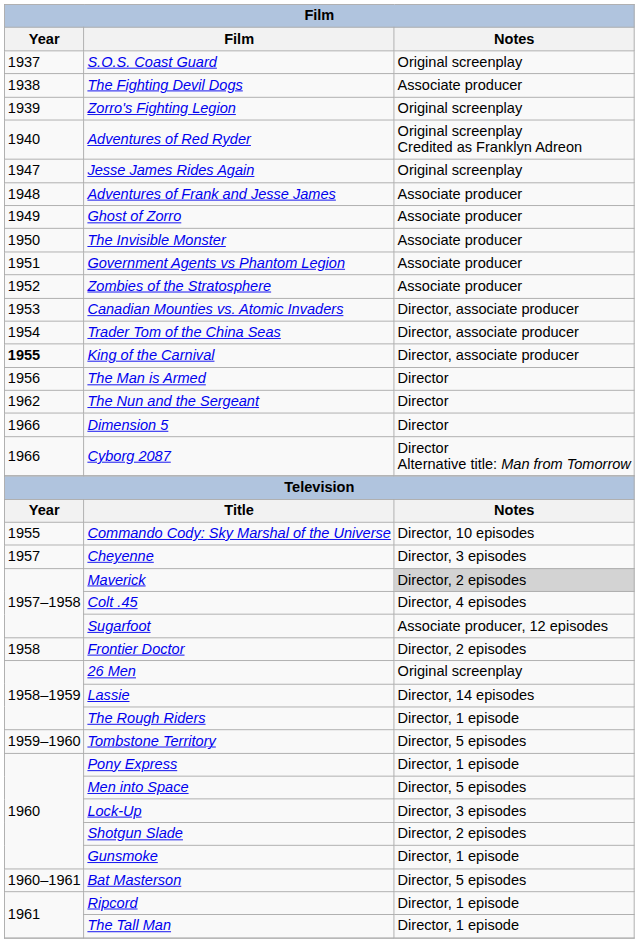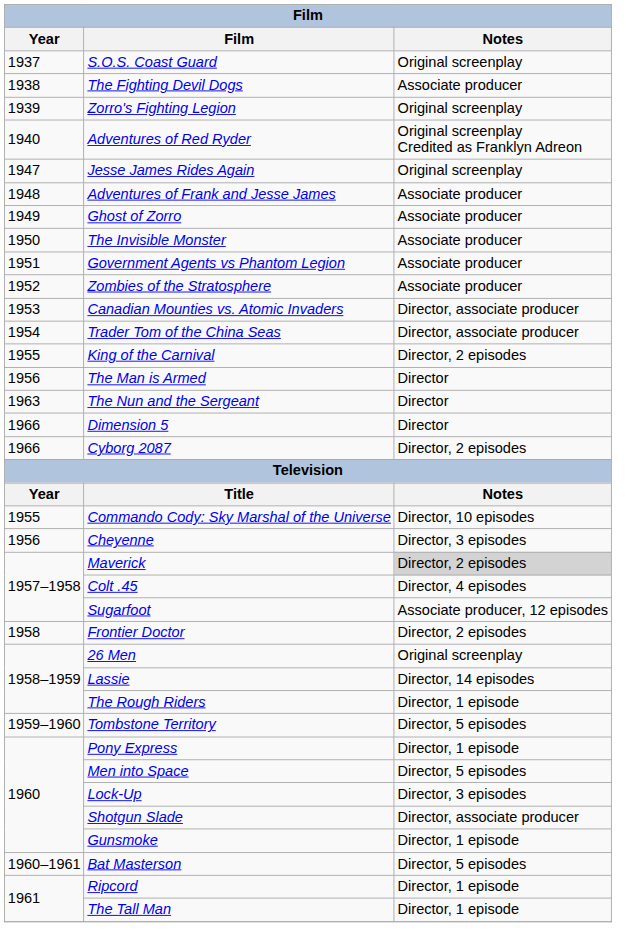 <table class="wikitable">
 <tr>
 <th colspan="4" style="background: LightSteelBlue;">Film</th>
 </tr>
 <tr>
 <th>Year</th>
 <th>Film</th>
 <th>Notes</th>
 </tr>
 <tr>
 <td>1937</td>
 <td><em><a href='#'>S.O.S. Coast Guard</a></em></td>
 <td>Original screenplay</td>
 </tr>
 <tr>
 <td>1938</td>
 <td><em><a href='#'>The Fighting Devil Dogs</a></em></td>
 <td>Associate producer</td>
 </tr>
 <tr>
 <td>1939</td>
 <td><em><a href='#'>Zorro's Fighting Legion</a></em></td>
 <td>Original screenplay</td>
 </tr>
 <tr>
 <td>1940</td>
 <td><em><a href='#'>Adventures of Red Ryder</a></em></td>
 <td>Original screenplay<br>Credited as Franklyn Adreon</td>
 </tr>
 <tr>
 <td>1947</td>
 <td><em><a href='#'>Jesse James Rides Again</a></em></td>
 <td>Original screenplay</td>
 </tr>
 <tr>
 <td>1948</td>
 <td><em><a href='#'>Adventures of Frank and Jesse James</a></em></td>
 <td>Associate producer</td>
 </tr>
 <tr>
 <td>1949</td>
 <td><em><a href='#'>Ghost of Zorro</a></em></td>
 <td>Associate producer</td>
 </tr>
 <tr>
 <td>1950</td>
 <td><em><a href='#'>The Invisible Monster</a></em></td>
 <td>Associate producer</td>
 </tr>
 <tr>
 <td>1951</td>
 <td><em><a href='#'>Government Agents vs Phantom Legion</a></em></td>
 <td>Associate producer</td>
 </tr>
 <tr>
 <td>1952</td>
 <td><em><a href='#'>Zombies of the Stratosphere</a></em></td>
 <td>Associate producer</td>
 </tr>
 <tr>
 <td>1953</td>
 <td><em><a href='#'>Canadian Mounties vs. Atomic Invaders</a></em></td>
 <td>Director, associate producer</td>
 </tr>
 <tr>
 <td>1954</td>
 <td><em><a href='#'>Trader Tom of the China Seas</a></em></td>
 <td>Director, associate producer</td>
 </tr>
 <tr>
-<td><strong>1955</strong></td>
+<td>1955</td>
 <td><em><a href='#'>King of the Carnival</a></em></td>
-<td>Director, associate producer</td>
+<td>Director, 2 episodes</td>
 </tr>
 <tr>
 <td>1956</td>
 <td><em><a href='#'>The Man is Armed</a></em></td>
 <td>Director</td>
 </tr>
 <tr>
-<td>1962</td>
+<td>1963</td>
 <td><em><a href='#'>The Nun and the Sergeant</a></em></td>
 <td>Director</td>
 </tr>
 <tr>
 <td>1966</td>
 <td><em><a href='#'>Dimension 5</a></em></td>
 <td>Director</td>
 </tr>
 <tr>
 <td>1966</td>
 <td><em><a href='#'>Cyborg 2087</a></em></td>
-<td>Director<br>Alternative title: <em>Man from Tomorrow</em></td>
+<td>Director, 2 episodes</td>
 </tr>
 <tr>
 </tr>
 <tr>
 <th colspan="4" style="background: LightSteelBlue;">Television</th>
 </tr>
 <tr>
 <th>Year</th>
 <th>Title</th>
 <th>Notes</th>
 </tr>
 <tr>
 <td>1955</td>
 <td><em><a href='#'>Commando Cody: Sky Marshal of the Universe</a></em></td>
 <td>Director, 10 episodes</td>
 </tr>
 <tr>
-<td>1957</td>
+<td>1956</td>
 <td><em><a href='#'>Cheyenne</a></em></td>
 <td>Director, 3 episodes</td>
 </tr>
 <tr>
 <td rowspan=3>1957–1958</td>
 <td><em><a href='#'>Maverick</a></em></td>
 <td style="background: lightgrey;">Director, 2 episodes</td>
 </tr>
 <tr>
 <td><em><a href='#'>Colt .45</a></em></td>
 <td>Director, 4 episodes</td>
 </tr>
 <tr>
 <td><em><a href='#'>Sugarfoot</a></em></td>
 <td>Associate producer, 12 episodes</td>
 </tr>
 <tr>
 <td>1958</td>
 <td><em><a href='#'>Frontier Doctor</a></em></td>
 <td>Director, 2 episodes</td>
 </tr>
 <tr>
 <td rowspan=3>1958–1959</td>
 <td><em><a href='#'>26 Men</a></em></td>
 <td>Original screenplay</td>
 </tr>
 <tr>
 <td><em><a href='#'>Lassie</a></em></td>
 <td>Director, 14 episodes</td>
 </tr>
 <tr>
 <td><em><a href='#'>The Rough Riders</a></em></td>
 <td>Director, 1 episode</td>
 </tr>
 <tr>
 <td>1959–1960</td>
 <td><em><a href='#'>Tombstone Territory</a></em></td>
 <td>Director, 5 episodes</td>
 </tr>
 <tr>
 <td rowspan=5>1960</td>
 <td><em><a href='#'>Pony Express</a></em></td>
 <td>Director, 1 episode</td>
 </tr>
 <tr>
 <td><em><a href='#'>Men into Space</a></em></td>
 <td>Director, 5 episodes</td>
 </tr>
 <tr>
 <td><em><a href='#'>Lock-Up</a></em></td>
 <td>Director, 3 episodes</td>
 </tr>
 <tr>
 <td><em><a href='#'>Shotgun Slade</a></em></td>
-<td>Director, 2 episodes</td>
+<td>Director, associate producer</td>
 </tr>
 <tr>
 <td><em><a href='#'>Gunsmoke</a></em></td>
 <td>Director, 1 episode</td>
 </tr>
 <tr>
 <td>1960–1961</td>
 <td><em><a href='#'>Bat Masterson</a></em></td>
 <td>Director, 5 episodes</td>
 </tr>
 <tr>
 <td rowspan=2>1961</td>
 <td><em><a href='#'>Ripcord</a></em></td>
 <td>Director, 1 episode</td>
 </tr>
 <tr>
 <td><em><a href='#'>The Tall Man</a></em></td>
 <td>Director, 1 episode</td>
 </tr>
 <tr>
 </tr>
 </table>
